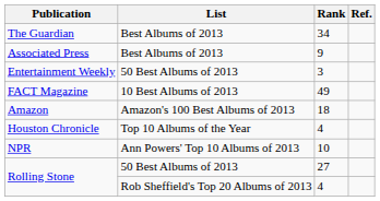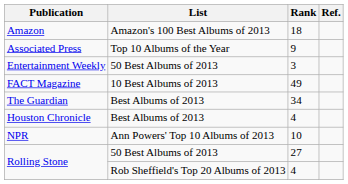 <table class="wikitable sortable">
 <tr>
 <th>Publication</th>
 <th>List</th>
 <th>Rank</th>
 <th>Ref.</th>
 </tr>
 <tr>
-<td><a href='#'>The Guardian</a></td>
-<td>Best Albums of 2013</td>
-<td>34</td>
+<td><a href='#'>Amazon</a></td>
+<td>Amazon's 100 Best Albums of 2013</td>
+<td>18</td>
 <td></td>
 </tr>
 <tr>
 <td><a href='#'>Associated Press</a></td>
-<td>Best Albums of 2013</td>
+<td>Top 10 Albums of the Year</td>
 <td>9</td>
 <td></td>
 </tr>
 <tr>
 <td><a href='#'>Entertainment Weekly</a></td>
 <td>50 Best Albums of 2013</td>
 <td>3</td>
 <td></td>
 </tr>
 <tr>
 <td><a href='#'>FACT Magazine</a></td>
 <td>10 Best Albums of 2013</td>
 <td>49</td>
 <td></td>
 </tr>
 <tr>
-<td><a href='#'>Amazon</a></td>
-<td>Amazon's 100 Best Albums of 2013</td>
-<td>18</td>
+<td><a href='#'>The Guardian</a></td>
+<td>Best Albums of 2013</td>
+<td>34</td>
 <td></td>
 </tr>
 <tr>
 <td><a href='#'>Houston Chronicle</a></td>
-<td>Top 10 Albums of the Year</td>
+<td>Best Albums of 2013</td>
 <td>4</td>
 <td></td>
 </tr>
 <tr>
 <td><a href='#'>NPR</a></td>
 <td>Ann Powers' Top 10 Albums of 2013</td>
 <td>10</td>
 <td></td>
 </tr>
 <tr>
 <td rowspan="2"><a href='#'>Rolling Stone</a></td>
 <td>50 Best Albums of 2013</td>
 <td>27</td>
 <td></td>
 </tr>
 <tr>
 <td>Rob Sheffield's Top 20 Albums of 2013</td>
 <td>4</td>
 <td></td>
 </tr>
 </table>
